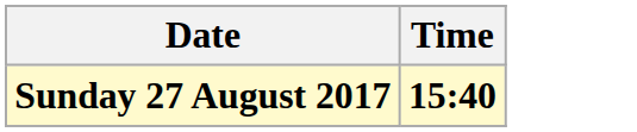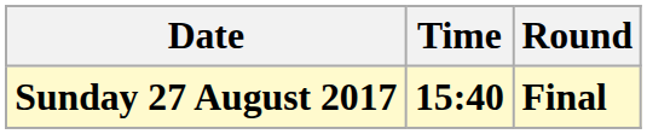 <table class="wikitable">
 <tr>
 <th>Date</th>
 <th>Time</th>
+<th>Round</th>
 </tr>
 <tr>
 <td style=background:lemonchiffon><strong>Sunday 27 August 2017</strong></td>
 <td style=background:lemonchiffon><strong>15:40</strong></td>
+<td style=background:lemonchiffon><strong>Final</strong></td>
 </tr>
 </table>
